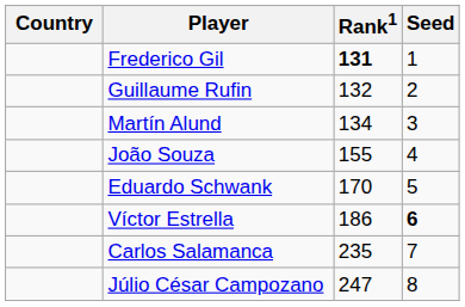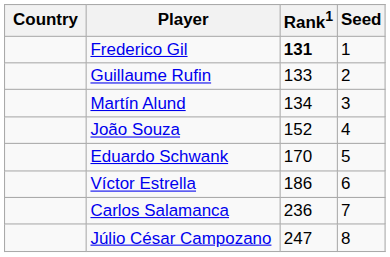 <table class="sortable wikitable">
 <tr>
 <th width="70">Country</th>
 <th width="175">Player</th>
 <th>Rank<sup>1</sup></th>
 <th>Seed</th>
 </tr>
 <tr>
 <td></td>
 <td><a href='#'>Frederico Gil</a></td>
 <td><strong>131</strong></td>
 <td>1</td>
 </tr>
 <tr>
 <td></td>
 <td><a href='#'>Guillaume Rufin</a></td>
-<td>132</td>
+<td>133</td>
 <td>2</td>
 </tr>
 <tr>
 <td></td>
 <td><a href='#'>Martín Alund</a></td>
 <td>134</td>
 <td>3</td>
 </tr>
 <tr>
 <td></td>
 <td><a href='#'>João Souza</a></td>
-<td>155</td>
+<td>152</td>
 <td>4</td>
 </tr>
 <tr>
 <td></td>
 <td><a href='#'>Eduardo Schwank</a></td>
 <td>170</td>
 <td>5</td>
 </tr>
 <tr>
 <td></td>
 <td><a href='#'>Víctor Estrella</a></td>
 <td>186</td>
-<td><strong>6</strong></td>
+<td>6</td>
 </tr>
 <tr>
 <td></td>
 <td><a href='#'>Carlos Salamanca</a></td>
-<td>235</td>
+<td>236</td>
 <td>7</td>
 </tr>
 <tr>
 <td></td>
 <td><a href='#'>Júlio César Campozano</a></td>
 <td>247</td>
 <td>8</td>
 </tr>
 </table>
